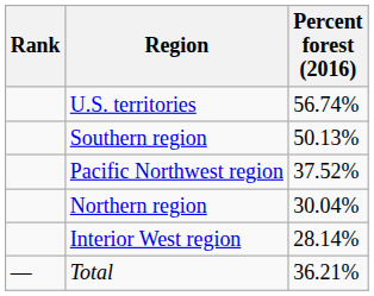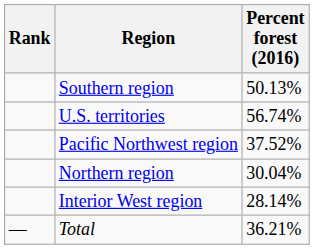 <table class="wikitable sortable">
 <tr>
 <th>Rank</th>
 <th>Region</th>
 <th>Percent<br> forest<br> (2016)</th>
 </tr>
 <tr>
 <td></td>
-<td><a href='#'>U.S. territories</a></td>
-<td>56.74%</td>
+<td><a href='#'>Southern region</a></td>
+<td>50.13%</td>
 </tr>
 <tr>
 <td></td>
-<td><a href='#'>Southern region</a></td>
-<td>50.13%</td>
+<td><a href='#'>U.S. territories</a></td>
+<td>56.74%</td>
 </tr>
 <tr>
 <td></td>
 <td><a href='#'>Pacific Northwest region</a></td>
 <td>37.52%</td>
 </tr>
 <tr>
 <td></td>
 <td><a href='#'>Northern region</a></td>
 <td>30.04%</td>
 </tr>
 <tr>
 <td></td>
 <td><a href='#'>Interior West region</a></td>
 <td>28.14%</td>
 </tr>
 <tr>
 <td>—</td>
 <td><em>Total</em></td>
 <td>36.21%</td>
 </tr>
 </table>
